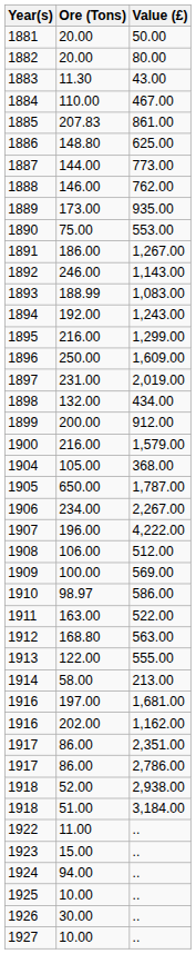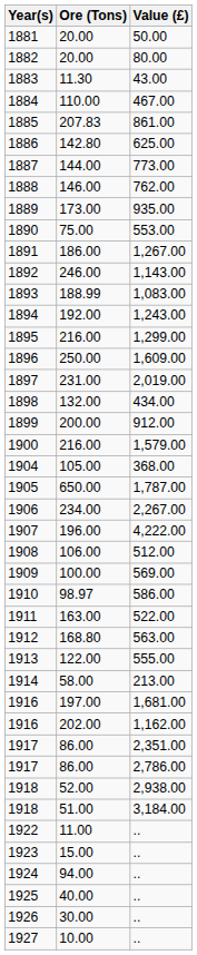 <table class="wikitable sortable mw-collapsible mw-collapsed">
 <tr>
 <th>Year(s)</th>
 <th>Ore (Tons)</th>
 <th>Value (£)</th>
 </tr>
 <tr>
 <td>1881</td>
 <td>20.00</td>
 <td>50.00</td>
 </tr>
 <tr>
 <td>1882</td>
 <td>20.00</td>
 <td>80.00</td>
 </tr>
 <tr>
 <td>1883</td>
 <td>11.30</td>
 <td>43.00</td>
 </tr>
 <tr>
 <td>1884</td>
 <td>110.00</td>
 <td>467.00</td>
 </tr>
 <tr>
 <td>1885</td>
 <td>207.83</td>
 <td>861.00</td>
 </tr>
 <tr>
 <td>1886</td>
-<td>148.80</td>
+<td>142.80</td>
 <td>625.00</td>
 </tr>
 <tr>
 <td>1887</td>
 <td>144.00</td>
 <td>773.00</td>
 </tr>
 <tr>
 <td>1888</td>
 <td>146.00</td>
 <td>762.00</td>
 </tr>
 <tr>
 <td>1889</td>
 <td>173.00</td>
 <td>935.00</td>
 </tr>
 <tr>
 <td>1890</td>
 <td>75.00</td>
 <td>553.00</td>
 </tr>
 <tr>
 <td>1891</td>
 <td>186.00</td>
 <td>1,267.00</td>
 </tr>
 <tr>
 <td>1892</td>
 <td>246.00</td>
 <td>1,143.00</td>
 </tr>
 <tr>
 <td>1893</td>
 <td>188.99</td>
 <td>1,083.00</td>
 </tr>
 <tr>
 <td>1894</td>
 <td>192.00</td>
 <td>1,243.00</td>
 </tr>
 <tr>
 <td>1895</td>
 <td>216.00</td>
 <td>1,299.00</td>
 </tr>
 <tr>
 <td>1896</td>
 <td>250.00</td>
 <td>1,609.00</td>
 </tr>
 <tr>
 <td>1897</td>
 <td>231.00</td>
 <td>2,019.00</td>
 </tr>
 <tr>
 <td>1898</td>
 <td>132.00</td>
 <td>434.00</td>
 </tr>
 <tr>
 <td>1899</td>
 <td>200.00</td>
 <td>912.00</td>
 </tr>
 <tr>
 <td>1900</td>
 <td>216.00</td>
 <td>1,579.00</td>
 </tr>
 <tr>
 <td>1904</td>
 <td>105.00</td>
 <td>368.00</td>
 </tr>
 <tr>
 <td>1905</td>
 <td>650.00</td>
 <td>1,787.00</td>
 </tr>
 <tr>
 <td>1906</td>
 <td>234.00</td>
 <td>2,267.00</td>
 </tr>
 <tr>
 <td>1907</td>
 <td>196.00</td>
 <td>4,222.00</td>
 </tr>
 <tr>
 <td>1908</td>
 <td>106.00</td>
 <td>512.00</td>
 </tr>
 <tr>
 <td>1909</td>
 <td>100.00</td>
 <td>569.00</td>
 </tr>
 <tr>
 <td>1910</td>
 <td>98.97</td>
 <td>586.00</td>
 </tr>
 <tr>
 <td>1911</td>
 <td>163.00</td>
 <td>522.00</td>
 </tr>
 <tr>
 <td>1912</td>
 <td>168.80</td>
 <td>563.00</td>
 </tr>
 <tr>
 <td>1913</td>
 <td>122.00</td>
 <td>555.00</td>
 </tr>
 <tr>
 <td>1914</td>
 <td>58.00</td>
 <td>213.00</td>
 </tr>
 <tr>
 <td>1916</td>
 <td>197.00</td>
 <td>1,681.00</td>
 </tr>
 <tr>
 <td>1916</td>
 <td>202.00</td>
 <td>1,162.00</td>
 </tr>
 <tr>
 <td>1917</td>
 <td>86.00</td>
 <td>2,351.00</td>
 </tr>
 <tr>
 <td>1917</td>
 <td>86.00</td>
 <td>2,786.00</td>
 </tr>
 <tr>
 <td>1918</td>
 <td>52.00</td>
 <td>2,938.00</td>
 </tr>
 <tr>
 <td>1918</td>
 <td>51.00</td>
 <td>3,184.00</td>
 </tr>
 <tr>
 <td>1922</td>
 <td>11.00</td>
 <td>..</td>
 </tr>
 <tr>
 <td>1923</td>
 <td>15.00</td>
 <td>..</td>
 </tr>
 <tr>
 <td>1924</td>
 <td>94.00</td>
 <td>..</td>
 </tr>
 <tr>
 <td>1925</td>
-<td>10.00</td>
+<td>40.00</td>
 <td>..</td>
 </tr>
 <tr>
 <td>1926</td>
 <td>30.00</td>
 <td>..</td>
 </tr>
 <tr>
 <td>1927</td>
 <td>10.00</td>
 <td>..</td>
 </tr>
 </table>
